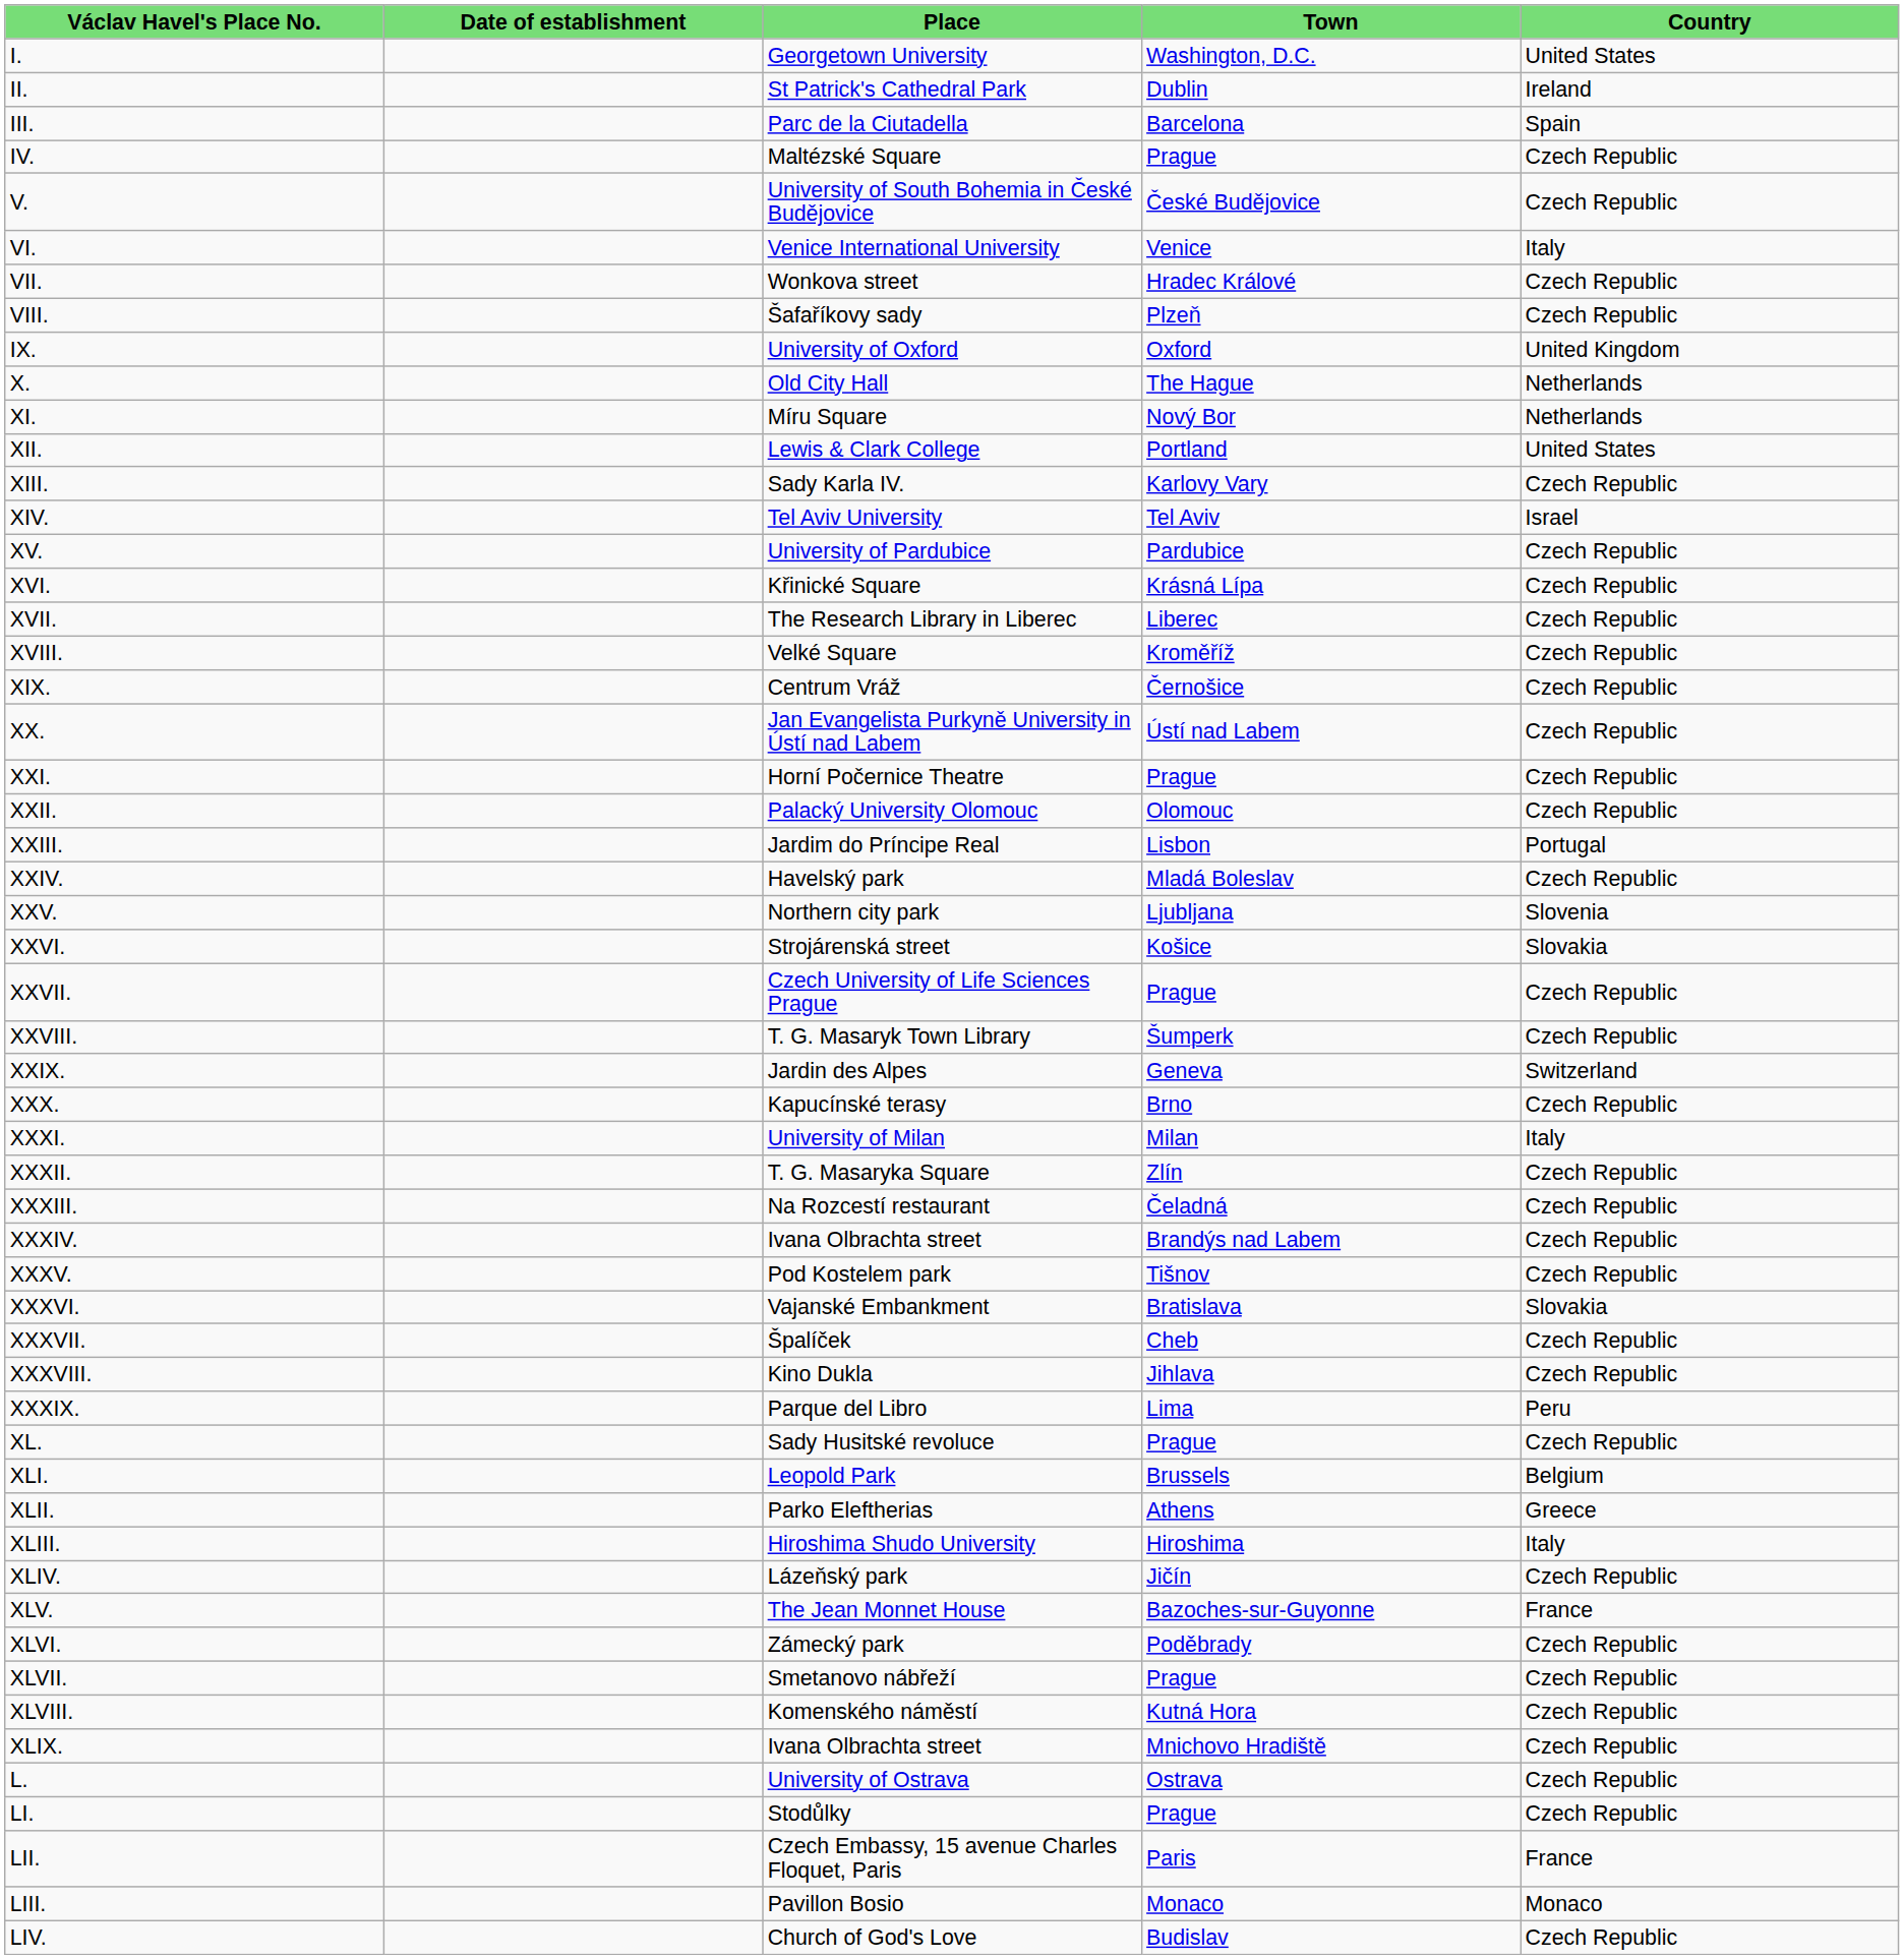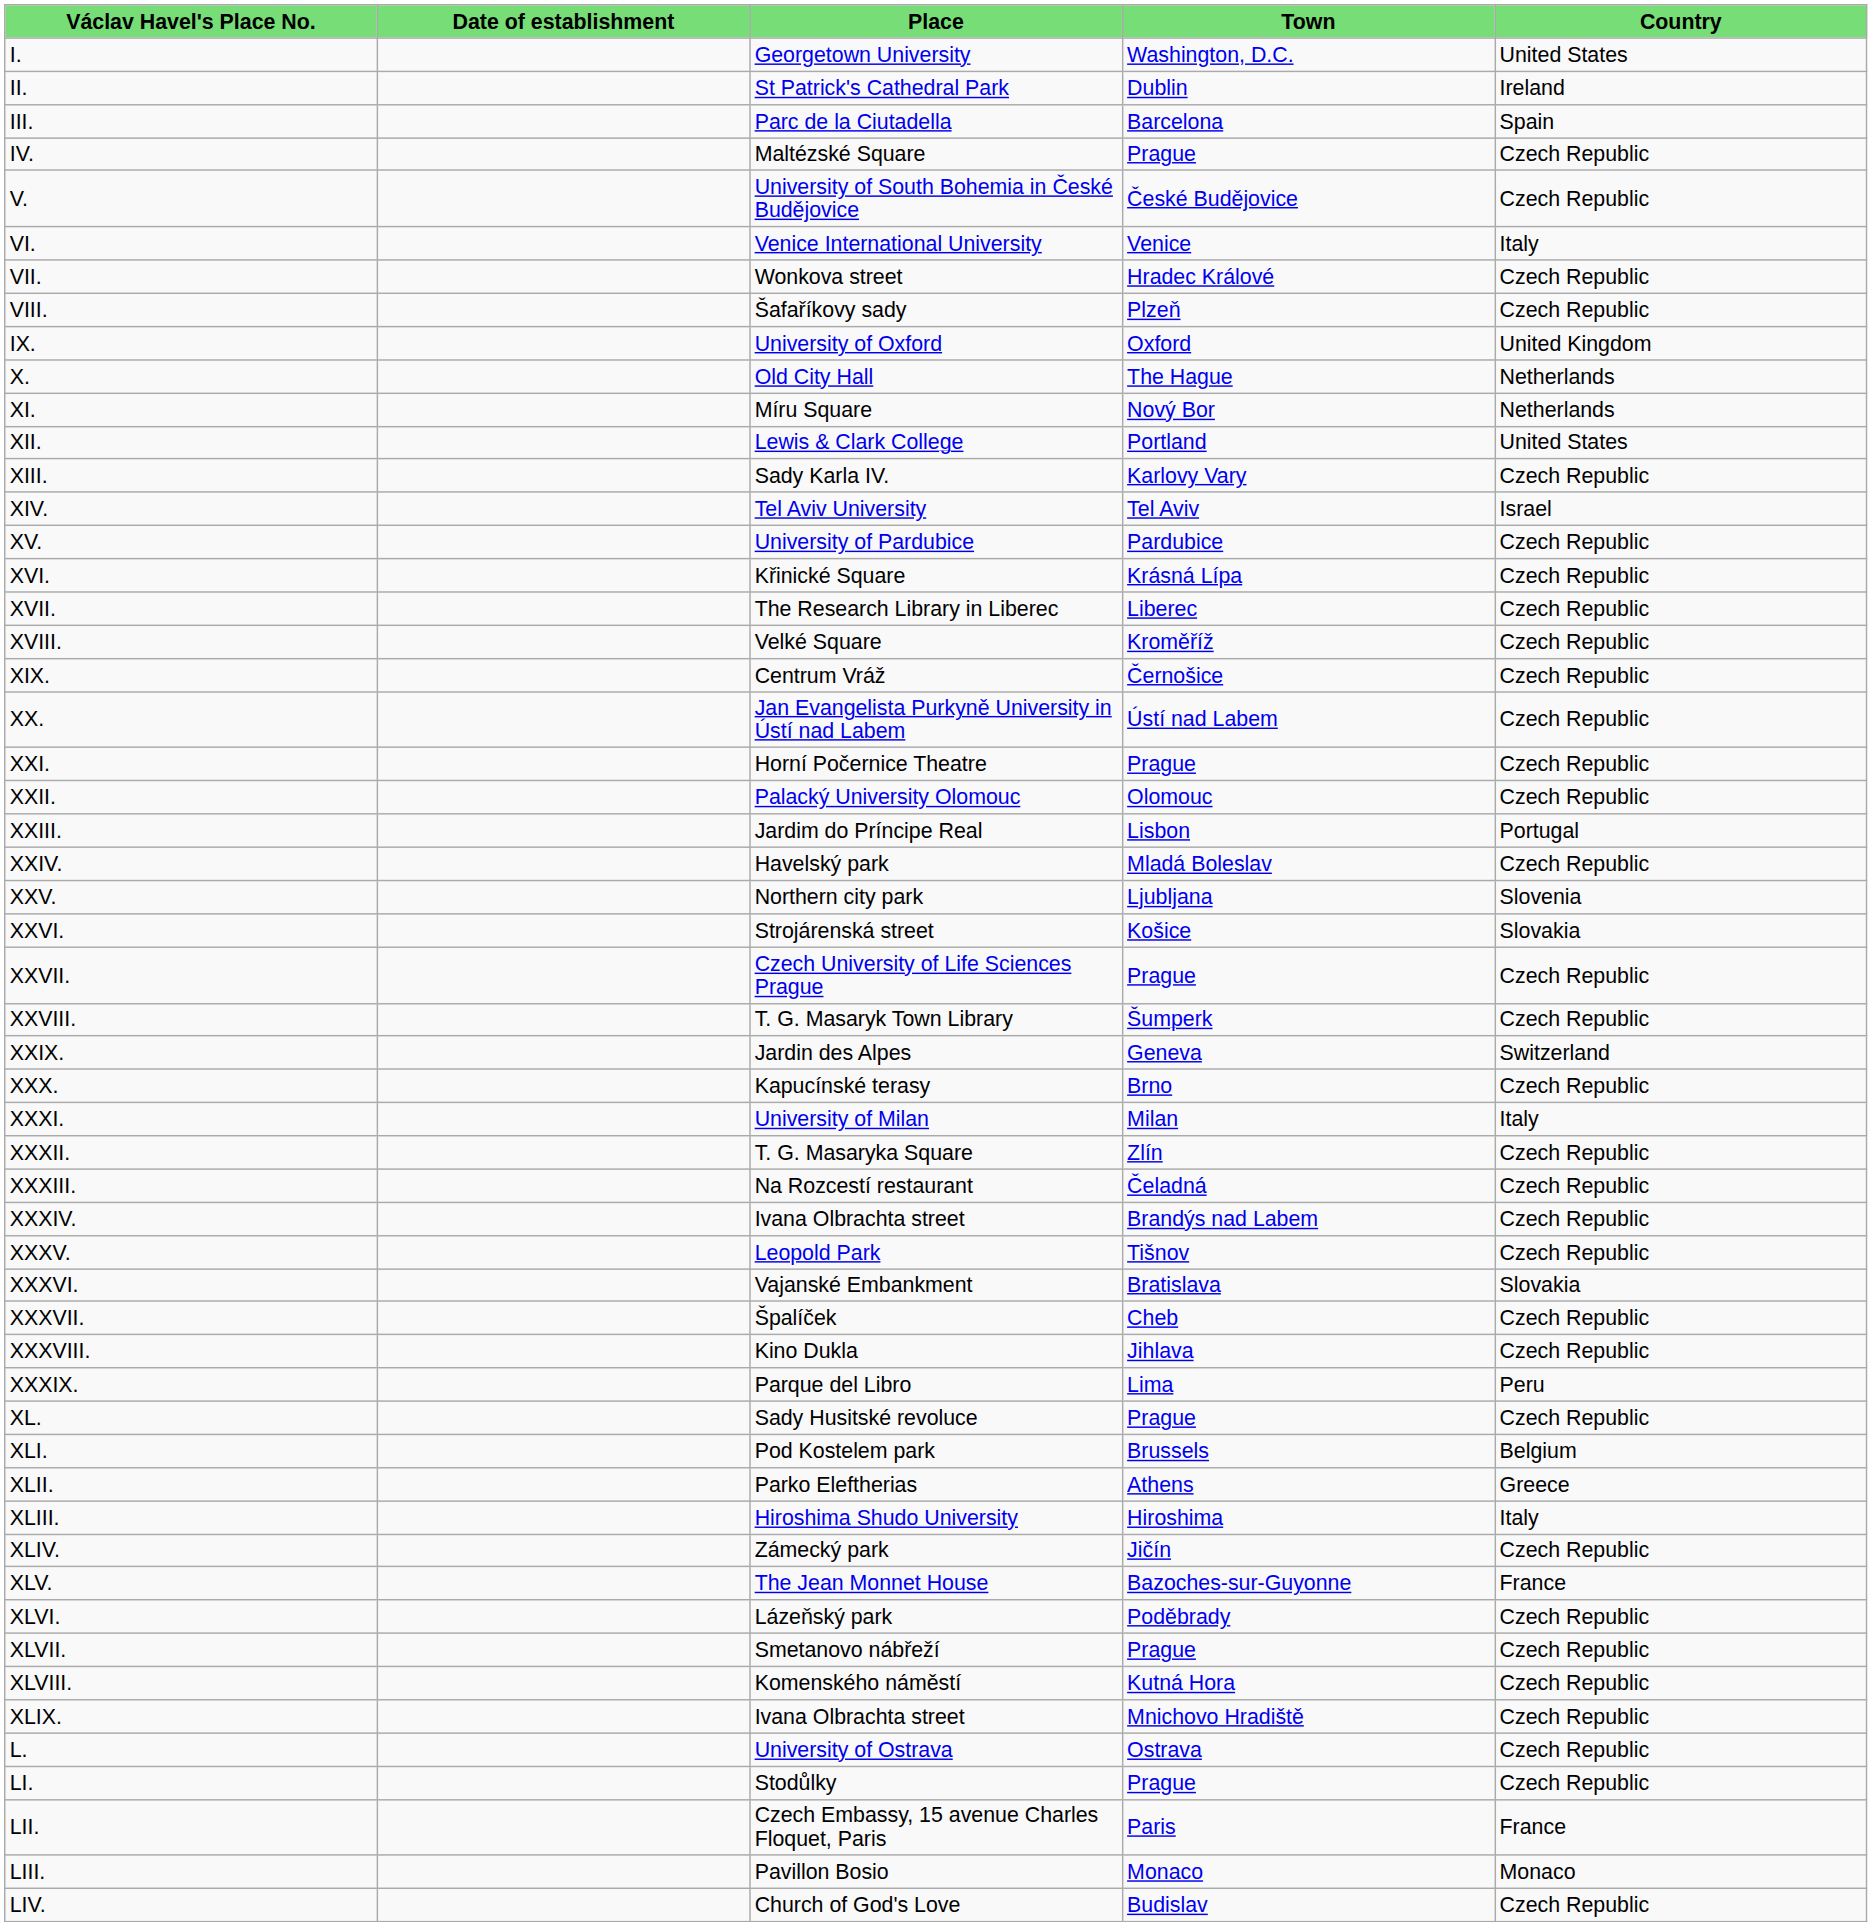 <table class = "sortable wikitable" style="font-size: 92%">
 <tr style="background:#7d7; text-align:center;">
 <td width=250px><strong>Václav Havel's Place No.</strong></td>
 <td width=250px><strong>Date of establishment</strong></td>
 <td width=250px><strong>Place</strong></td>
 <td width=250px><strong>Town</strong></td>
 <td width=250px><strong>Country</strong></td>
 </tr>
 <tr>
 <td>I.</td>
 <td></td>
 <td><a href='#'>Georgetown University</a></td>
 <td><a href='#'>Washington, D.C.</a></td>
 <td>United States</td>
 </tr>
 <tr>
 <td>II.</td>
 <td></td>
 <td><a href='#'>St Patrick's Cathedral Park</a></td>
 <td><a href='#'>Dublin</a></td>
 <td>Ireland</td>
 </tr>
 <tr>
 <td>III.</td>
 <td></td>
 <td><a href='#'>Parc de la Ciutadella</a></td>
 <td><a href='#'>Barcelona</a></td>
 <td>Spain</td>
 </tr>
 <tr>
 <td>IV.</td>
 <td></td>
 <td>Maltézské Square</td>
 <td><a href='#'>Prague</a></td>
 <td>Czech Republic</td>
 </tr>
 <tr>
 <td>V.</td>
 <td></td>
 <td><a href='#'>University of South Bohemia in České Budějovice</a></td>
 <td><a href='#'>České Budějovice</a></td>
 <td>Czech Republic</td>
 </tr>
 <tr>
 <td>VI.</td>
 <td></td>
 <td><a href='#'>Venice International University</a></td>
 <td><a href='#'>Venice</a></td>
 <td>Italy</td>
 </tr>
 <tr>
 <td>VII.</td>
 <td></td>
 <td>Wonkova street</td>
 <td><a href='#'>Hradec Králové</a></td>
 <td>Czech Republic</td>
 </tr>
 <tr>
 <td>VIII.</td>
 <td></td>
 <td>Šafaříkovy sady</td>
 <td><a href='#'>Plzeň</a></td>
 <td>Czech Republic</td>
 </tr>
 <tr>
 <td>IX.</td>
 <td></td>
 <td><a href='#'>University of Oxford</a></td>
 <td><a href='#'>Oxford</a></td>
 <td>United Kingdom</td>
 </tr>
 <tr>
 <td>X.</td>
 <td></td>
 <td><a href='#'>Old City Hall</a></td>
 <td><a href='#'>The Hague</a></td>
 <td>Netherlands</td>
 </tr>
 <tr>
 <td>XI.</td>
 <td></td>
 <td>Míru Square</td>
 <td><a href='#'>Nový Bor</a></td>
 <td>Netherlands</td>
 </tr>
 <tr>
 <td>XII.</td>
 <td></td>
 <td><a href='#'>Lewis & Clark College</a></td>
 <td><a href='#'>Portland</a></td>
 <td>United States</td>
 </tr>
 <tr>
 <td>XIII.</td>
 <td></td>
 <td>Sady Karla IV.</td>
 <td><a href='#'>Karlovy Vary</a></td>
 <td>Czech Republic</td>
 </tr>
 <tr>
 <td>XIV.</td>
 <td></td>
 <td><a href='#'>Tel Aviv University</a></td>
 <td><a href='#'>Tel Aviv</a></td>
 <td>Israel</td>
 </tr>
 <tr>
 <td>XV.</td>
 <td></td>
 <td><a href='#'>University of Pardubice</a></td>
 <td><a href='#'>Pardubice</a></td>
 <td>Czech Republic</td>
 </tr>
 <tr>
 <td>XVI.</td>
 <td></td>
 <td>Křinické Square</td>
 <td><a href='#'>Krásná Lípa</a></td>
 <td>Czech Republic</td>
 </tr>
 <tr>
 <td>XVII.</td>
 <td></td>
 <td>The Research Library in Liberec</td>
 <td><a href='#'>Liberec</a></td>
 <td>Czech Republic</td>
 </tr>
 <tr>
 <td>XVIII.</td>
 <td></td>
 <td>Velké Square</td>
 <td><a href='#'>Kroměříž</a></td>
 <td>Czech Republic</td>
 </tr>
 <tr>
 <td>XIX.</td>
 <td></td>
 <td>Centrum Vráž</td>
 <td><a href='#'>Černošice</a></td>
 <td>Czech Republic</td>
 </tr>
 <tr>
 <td>XX.</td>
 <td></td>
 <td><a href='#'>Jan Evangelista Purkyně University in Ústí nad Labem</a></td>
 <td><a href='#'>Ústí nad Labem</a></td>
 <td>Czech Republic</td>
 </tr>
 <tr>
 <td>XXI.</td>
 <td></td>
 <td>Horní Počernice Theatre</td>
 <td><a href='#'>Prague</a></td>
 <td>Czech Republic</td>
 </tr>
 <tr>
 <td>XXII.</td>
 <td></td>
 <td><a href='#'>Palacký University Olomouc</a></td>
 <td><a href='#'>Olomouc</a></td>
 <td>Czech Republic</td>
 </tr>
 <tr>
 <td>XXIII.</td>
 <td></td>
 <td>Jardim do Príncipe Real</td>
 <td><a href='#'>Lisbon</a></td>
 <td>Portugal</td>
 </tr>
 <tr>
 <td>XXIV.</td>
 <td></td>
 <td>Havelský park</td>
 <td><a href='#'>Mladá Boleslav</a></td>
 <td>Czech Republic</td>
 </tr>
 <tr>
 <td>XXV.</td>
 <td></td>
 <td>Northern city park</td>
 <td><a href='#'>Ljubljana</a></td>
 <td>Slovenia</td>
 </tr>
 <tr>
 <td>XXVI.</td>
 <td></td>
 <td>Strojárenská street</td>
 <td><a href='#'>Košice</a></td>
 <td>Slovakia</td>
 </tr>
 <tr>
 <td>XXVII.</td>
 <td></td>
 <td><a href='#'>Czech University of Life Sciences Prague</a></td>
 <td><a href='#'>Prague</a></td>
 <td>Czech Republic</td>
 </tr>
 <tr>
 <td>XXVIII.</td>
 <td></td>
 <td>T. G. Masaryk Town Library</td>
 <td><a href='#'>Šumperk</a></td>
 <td>Czech Republic</td>
 </tr>
 <tr>
 <td>XXIX.</td>
 <td></td>
 <td>Jardin des Alpes</td>
 <td><a href='#'>Geneva</a></td>
 <td>Switzerland</td>
 </tr>
 <tr>
 <td>XXX.</td>
 <td></td>
 <td>Kapucínské terasy</td>
 <td><a href='#'>Brno</a></td>
 <td>Czech Republic</td>
 </tr>
 <tr>
 <td>XXXI.</td>
 <td></td>
 <td><a href='#'>University of Milan</a></td>
 <td><a href='#'>Milan</a></td>
 <td>Italy</td>
 </tr>
 <tr>
 <td>XXXII.</td>
 <td></td>
 <td>T. G. Masaryka Square</td>
 <td><a href='#'>Zlín</a></td>
 <td>Czech Republic</td>
 </tr>
 <tr>
 <td>XXXIII.</td>
 <td></td>
 <td>Na Rozcestí restaurant</td>
 <td><a href='#'>Čeladná</a></td>
 <td>Czech Republic</td>
 </tr>
 <tr>
 <td>XXXIV.</td>
 <td></td>
 <td>Ivana Olbrachta street</td>
 <td><a href='#'>Brandýs nad Labem</a></td>
 <td>Czech Republic</td>
 </tr>
 <tr>
 <td>XXXV.</td>
 <td></td>
-<td>Pod Kostelem park</td>
+<td><a href='#'>Leopold Park</a></td>
 <td><a href='#'>Tišnov</a></td>
 <td>Czech Republic</td>
 </tr>
 <tr>
 <td>XXXVI.</td>
 <td></td>
 <td>Vajanské Embankment</td>
 <td><a href='#'>Bratislava</a></td>
 <td>Slovakia</td>
 </tr>
 <tr>
 <td>XXXVII.</td>
 <td></td>
 <td>Špalíček</td>
 <td><a href='#'>Cheb</a></td>
 <td>Czech Republic</td>
 </tr>
 <tr>
 <td>XXXVIII.</td>
 <td></td>
 <td>Kino Dukla</td>
 <td><a href='#'>Jihlava</a></td>
 <td>Czech Republic</td>
 </tr>
 <tr>
 <td>XXXIX.</td>
 <td></td>
 <td>Parque del Libro</td>
 <td><a href='#'>Lima</a></td>
 <td>Peru</td>
 </tr>
 <tr>
 <td>XL.</td>
 <td></td>
 <td>Sady Husitské revoluce</td>
 <td><a href='#'>Prague</a></td>
 <td>Czech Republic</td>
 </tr>
 <tr>
 <td>XLI.</td>
 <td></td>
-<td><a href='#'>Leopold Park</a></td>
+<td>Pod Kostelem park</td>
 <td><a href='#'>Brussels</a></td>
 <td>Belgium</td>
 </tr>
 <tr>
 <td>XLII.</td>
 <td></td>
 <td>Parko Eleftherias</td>
 <td><a href='#'>Athens</a></td>
 <td>Greece</td>
 </tr>
 <tr>
 <td>XLIII.</td>
 <td></td>
 <td><a href='#'>Hiroshima Shudo University</a></td>
 <td><a href='#'>Hiroshima</a></td>
 <td>Italy</td>
 </tr>
 <tr>
 <td>XLIV.</td>
 <td></td>
-<td>Lázeňský park</td>
+<td>Zámecký park</td>
 <td><a href='#'>Jičín</a></td>
 <td>Czech Republic</td>
 </tr>
 <tr>
 <td>XLV.</td>
 <td></td>
 <td><a href='#'>The Jean Monnet House</a></td>
 <td><a href='#'>Bazoches-sur-Guyonne</a></td>
 <td>France</td>
 </tr>
 <tr>
 <td>XLVI.</td>
 <td></td>
-<td>Zámecký park</td>
+<td>Lázeňský park</td>
 <td><a href='#'>Poděbrady</a></td>
 <td>Czech Republic</td>
 </tr>
 <tr>
 <td>XLVII.</td>
 <td></td>
 <td>Smetanovo nábřeží</td>
 <td><a href='#'>Prague</a></td>
 <td>Czech Republic</td>
 </tr>
 <tr>
 <td>XLVIII.</td>
 <td></td>
 <td>Komenského náměstí</td>
 <td><a href='#'>Kutná Hora</a></td>
 <td>Czech Republic</td>
 </tr>
 <tr>
 <td>XLIX.</td>
 <td></td>
 <td>Ivana Olbrachta street</td>
 <td><a href='#'>Mnichovo Hradiště</a></td>
 <td>Czech Republic</td>
 </tr>
 <tr>
 <td>L.</td>
 <td></td>
 <td><a href='#'>University of Ostrava</a></td>
 <td><a href='#'>Ostrava</a></td>
 <td>Czech Republic</td>
 </tr>
 <tr>
 <td>LI.</td>
 <td></td>
 <td>Stodůlky</td>
 <td><a href='#'>Prague</a></td>
 <td>Czech Republic</td>
 </tr>
 <tr>
 <td>LII.</td>
 <td></td>
 <td>Czech Embassy, 15 avenue Charles Floquet, Paris</td>
 <td><a href='#'>Paris</a></td>
 <td>France</td>
 </tr>
 <tr>
 <td>LIII.</td>
 <td></td>
 <td>Pavillon Bosio</td>
 <td><a href='#'>Monaco</a></td>
 <td>Monaco</td>
 </tr>
 <tr>
 <td>LIV.</td>
 <td></td>
 <td>Church of God's Love</td>
 <td><a href='#'>Budislav</a></td>
 <td>Czech Republic</td>
 </tr>
 </table>
